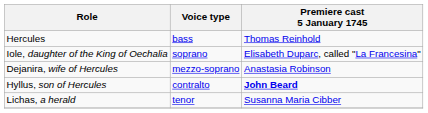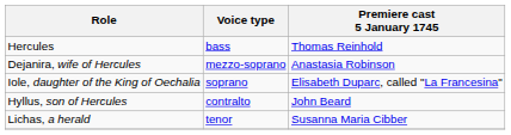 <table class="wikitable">
 <tr>
 <th>Role</th>
 <th>Voice type</th>
 <th>Premiere cast<br>5 January 1745</th>
 </tr>
 <tr>
 <td>Hercules</td>
 <td><a href='#'>bass</a></td>
 <td><a href='#'>Thomas Reinhold</a></td>
 </tr>
 <tr>
+<td>Dejanira, <em>wife of Hercules</em></td>
+<td><a href='#'>mezzo-soprano</a></td>
+<td><a href='#'>Anastasia Robinson</a></td>
+</tr>
+<tr>
 <td>Iole, <em>daughter of the King of Oechalia</em></td>
 <td><a href='#'>soprano</a></td>
 <td><a href='#'>Elisabeth Duparc</a>, called "<a href='#'>La Francesina</a>"</td>
 </tr>
 <tr>
-<td>Dejanira, <em>wife of Hercules</em></td>
-<td><a href='#'>mezzo-soprano</a></td>
-<td><a href='#'>Anastasia Robinson</a></td>
-</tr>
-<tr>
 <td>Hyllus, <em>son of Hercules</em></td>
 <td><a href='#'>contralto</a></td>
-<td><strong><a href='#'>John Beard</a></strong></td>
+<td><a href='#'>John Beard</a></td>
 </tr>
 <tr>
 <td>Lichas, <em>a herald</em></td>
 <td><a href='#'>tenor</a></td>
 <td><a href='#'>Susanna Maria Cibber</a></td>
 </tr>
 <tr>
 </tr>
 </table>
